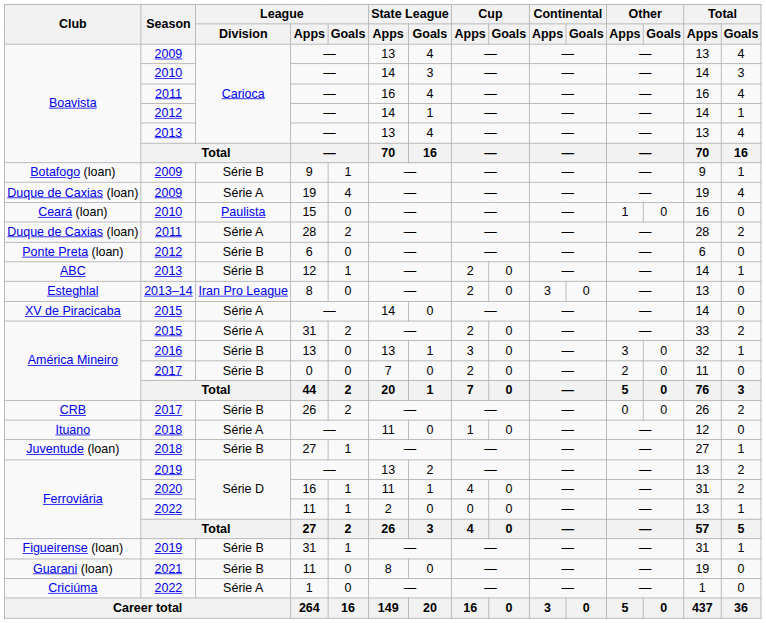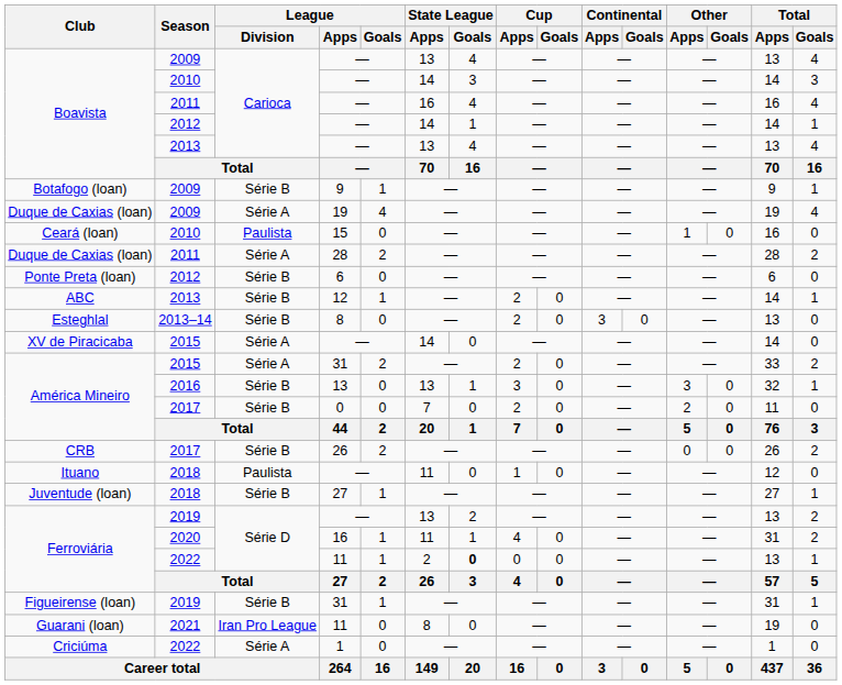 <table class="wikitable" style="text-align:center">
 <tr>
 <th rowspan=2>Club</th>
 <th rowspan=2>Season</th>
 <th colspan=3>League</th>
 <th colspan=2>State League</th>
 <th colspan=2>Cup</th>
 <th colspan=2>Continental</th>
 <th colspan=2>Other</th>
 <th colspan=2>Total</th>
 </tr>
 <tr>
 <th>Division</th>
 <th>Apps</th>
 <th>Goals</th>
 <th>Apps</th>
 <th>Goals</th>
 <th>Apps</th>
 <th>Goals</th>
 <th>Apps</th>
 <th>Goals</th>
 <th>Apps</th>
 <th>Goals</th>
 <th>Apps</th>
 <th>Goals</th>
 </tr>
 <tr>
 <td rowspan="6"><a href='#'>Boavista</a></td>
 <td><a href='#'>2009</a></td>
 <td rowspan="5"><a href='#'> Carioca</a></td>
 <td colspan="2">—</td>
 <td>13</td>
 <td>4</td>
 <td colspan="2">—</td>
 <td colspan="2">—</td>
 <td colspan="2">—</td>
 <td>13</td>
 <td>4</td>
 </tr>
 <tr>
 <td><a href='#'>2010</a></td>
 <td colspan="2">—</td>
 <td>14</td>
 <td>3</td>
 <td colspan="2">—</td>
 <td colspan="2">—</td>
 <td colspan="2">—</td>
 <td>14</td>
 <td>3</td>
 </tr>
 <tr>
 <td><a href='#'>2011</a></td>
 <td colspan="2">—</td>
 <td>16</td>
 <td>4</td>
 <td colspan="2">—</td>
 <td colspan="2">—</td>
 <td colspan="2">—</td>
 <td>16</td>
 <td>4</td>
 </tr>
 <tr>
 <td><a href='#'>2012</a></td>
 <td colspan="2">—</td>
 <td>14</td>
 <td>1</td>
 <td colspan="2">—</td>
 <td colspan="2">—</td>
 <td colspan="2">—</td>
 <td>14</td>
 <td>1</td>
 </tr>
 <tr>
 <td><a href='#'>2013</a></td>
 <td colspan="2">—</td>
 <td>13</td>
 <td>4</td>
 <td colspan="2">—</td>
 <td colspan="2">—</td>
 <td colspan="2">—</td>
 <td>13</td>
 <td>4</td>
 </tr>
 <tr>
 <th colspan=2>Total</th>
 <th colspan="2">—</th>
 <th>70</th>
 <th>16</th>
 <th colspan="2">—</th>
 <th colspan="2">—</th>
 <th colspan="2">—</th>
 <th>70</th>
 <th>16</th>
 </tr>
 <tr>
 <td><a href='#'>Botafogo</a> (loan)</td>
 <td><a href='#'>2009</a></td>
 <td>Série B</td>
 <td>9</td>
 <td>1</td>
 <td colspan="2">—</td>
 <td colspan="2">—</td>
 <td colspan="2">—</td>
 <td colspan="2">—</td>
 <td>9</td>
 <td>1</td>
 </tr>
 <tr>
 <td><a href='#'>Duque de Caxias</a> (loan)</td>
 <td><a href='#'>2009</a></td>
 <td>Série A</td>
 <td>19</td>
 <td>4</td>
 <td colspan="2">—</td>
 <td colspan="2">—</td>
 <td colspan="2">—</td>
 <td colspan="2">—</td>
 <td>19</td>
 <td>4</td>
 </tr>
 <tr>
 <td><a href='#'>Ceará</a> (loan)</td>
 <td><a href='#'>2010</a></td>
 <td><a href='#'>Paulista</a></td>
 <td>15</td>
 <td>0</td>
 <td colspan="2">—</td>
 <td colspan="2">—</td>
 <td colspan="2">—</td>
 <td>1</td>
 <td>0</td>
 <td>16</td>
 <td>0</td>
 </tr>
 <tr>
 <td><a href='#'>Duque de Caxias</a> (loan)</td>
 <td><a href='#'>2011</a></td>
 <td>Série A</td>
 <td>28</td>
 <td>2</td>
 <td colspan="2">—</td>
 <td colspan="2">—</td>
 <td colspan="2">—</td>
 <td colspan="2">—</td>
 <td>28</td>
 <td>2</td>
 </tr>
 <tr>
 <td><a href='#'>Ponte Preta</a> (loan)</td>
 <td><a href='#'>2012</a></td>
 <td>Série B</td>
 <td>6</td>
 <td>0</td>
 <td colspan="2">—</td>
 <td colspan="2">—</td>
 <td colspan="2">—</td>
 <td colspan="2">—</td>
 <td>6</td>
 <td>0</td>
 </tr>
 <tr>
 <td><a href='#'>ABC</a></td>
 <td><a href='#'>2013</a></td>
 <td>Série B</td>
 <td>12</td>
 <td>1</td>
 <td colspan="2">—</td>
 <td>2</td>
 <td>0</td>
 <td colspan="2">—</td>
 <td colspan="2">—</td>
 <td>14</td>
 <td>1</td>
 </tr>
 <tr>
 <td><a href='#'>Esteghlal</a></td>
 <td><a href='#'>2013–14</a></td>
-<td><a href='#'>Iran Pro League</a></td>
+<td>Série B</td>
 <td>8</td>
 <td>0</td>
 <td colspan="2">—</td>
 <td>2</td>
 <td>0</td>
 <td>3</td>
 <td>0</td>
 <td colspan="2">—</td>
 <td>13</td>
 <td>0</td>
 </tr>
 <tr>
 <td><a href='#'>XV de Piracicaba</a></td>
 <td><a href='#'>2015</a></td>
 <td>Série A</td>
 <td colspan="2">—</td>
 <td>14</td>
 <td>0</td>
 <td colspan="2">—</td>
 <td colspan="2">—</td>
 <td colspan="2">—</td>
 <td>14</td>
 <td>0</td>
 </tr>
 <tr>
 <td rowspan="4"><a href='#'>América Mineiro</a></td>
 <td><a href='#'>2015</a></td>
 <td>Série A</td>
 <td>31</td>
 <td>2</td>
 <td colspan="2">—</td>
 <td>2</td>
 <td>0</td>
 <td colspan="2">—</td>
 <td colspan="2">—</td>
 <td>33</td>
 <td>2</td>
 </tr>
 <tr>
 <td><a href='#'>2016</a></td>
 <td>Série B</td>
 <td>13</td>
 <td>0</td>
 <td>13</td>
 <td>1</td>
 <td>3</td>
 <td>0</td>
 <td colspan="2">—</td>
 <td>3</td>
 <td>0</td>
 <td>32</td>
 <td>1</td>
 </tr>
 <tr>
 <td><a href='#'>2017</a></td>
 <td>Série B</td>
 <td>0</td>
 <td>0</td>
 <td>7</td>
 <td>0</td>
 <td>2</td>
 <td>0</td>
 <td colspan="2">—</td>
 <td>2</td>
 <td>0</td>
 <td>11</td>
 <td>0</td>
 </tr>
 <tr>
 <th colspan=2>Total</th>
 <th>44</th>
 <th>2</th>
 <th>20</th>
 <th>1</th>
 <th>7</th>
 <th>0</th>
 <th colspan="2">—</th>
 <th>5</th>
 <th>0</th>
 <th>76</th>
 <th>3</th>
 </tr>
 <tr>
 <td><a href='#'>CRB</a></td>
 <td><a href='#'>2017</a></td>
 <td>Série B</td>
 <td>26</td>
 <td>2</td>
 <td colspan="2">—</td>
 <td colspan="2">—</td>
 <td colspan="2">—</td>
 <td>0</td>
 <td>0</td>
 <td>26</td>
 <td>2</td>
 </tr>
 <tr>
 <td><a href='#'>Ituano</a></td>
 <td><a href='#'>2018</a></td>
-<td>Série A</td>
+<td>Paulista</td>
 <td colspan="2">—</td>
 <td>11</td>
 <td>0</td>
 <td>1</td>
 <td>0</td>
 <td colspan="2">—</td>
 <td colspan="2">—</td>
 <td>12</td>
 <td>0</td>
 </tr>
 <tr>
 <td><a href='#'>Juventude</a> (loan)</td>
 <td><a href='#'>2018</a></td>
 <td>Série B</td>
 <td>27</td>
 <td>1</td>
 <td colspan="2">—</td>
 <td colspan="2">—</td>
 <td colspan="2">—</td>
 <td colspan="2">—</td>
 <td>27</td>
 <td>1</td>
 </tr>
 <tr>
 <td rowspan="4"><a href='#'>Ferroviária</a></td>
 <td><a href='#'>2019</a></td>
 <td rowspan="3">Série D</td>
 <td colspan="2">—</td>
 <td>13</td>
 <td>2</td>
 <td colspan="2">—</td>
 <td colspan="2">—</td>
 <td colspan="2">—</td>
 <td>13</td>
 <td>2</td>
 </tr>
 <tr>
 <td><a href='#'>2020</a></td>
 <td>16</td>
 <td>1</td>
 <td>11</td>
 <td>1</td>
 <td>4</td>
 <td>0</td>
 <td colspan="2">—</td>
 <td colspan="2">—</td>
 <td>31</td>
 <td>2</td>
 </tr>
 <tr>
 <td><a href='#'>2022</a></td>
 <td>11</td>
 <td>1</td>
 <td>2</td>
-<td>0</td>
+<td><strong>0</strong></td>
 <td>0</td>
 <td>0</td>
 <td colspan="2">—</td>
 <td colspan="2">—</td>
 <td>13</td>
 <td>1</td>
 </tr>
 <tr>
 <th colspan=2>Total</th>
 <th>27</th>
 <th>2</th>
 <th>26</th>
 <th>3</th>
 <th>4</th>
 <th>0</th>
 <th colspan="2">—</th>
 <th colspan="2">—</th>
 <th>57</th>
 <th>5</th>
 </tr>
 <tr>
 <td><a href='#'>Figueirense</a> (loan)</td>
 <td><a href='#'>2019</a></td>
 <td>Série B</td>
 <td>31</td>
 <td>1</td>
 <td colspan="2">—</td>
 <td colspan="2">—</td>
 <td colspan="2">—</td>
 <td colspan="2">—</td>
 <td>31</td>
 <td>1</td>
 </tr>
 <tr>
 <td><a href='#'>Guarani</a> (loan)</td>
 <td><a href='#'>2021</a></td>
-<td>Série B</td>
+<td><a href='#'>Iran Pro League</a></td>
 <td>11</td>
 <td>0</td>
 <td>8</td>
 <td>0</td>
 <td colspan="2">—</td>
 <td colspan="2">—</td>
 <td colspan="2">—</td>
 <td>19</td>
 <td>0</td>
 </tr>
 <tr>
 <td><a href='#'>Criciúma</a></td>
 <td><a href='#'>2022</a></td>
 <td>Série A</td>
 <td>1</td>
 <td>0</td>
 <td colspan="2">—</td>
 <td colspan="2">—</td>
 <td colspan="2">—</td>
 <td colspan="2">—</td>
 <td>1</td>
 <td>0</td>
 </tr>
 <tr>
 <th colspan=3>Career total</th>
 <th>264</th>
 <th>16</th>
 <th>149</th>
 <th>20</th>
 <th>16</th>
 <th>0</th>
 <th>3</th>
 <th>0</th>
 <th>5</th>
 <th>0</th>
 <th>437</th>
 <th>36</th>
 </tr>
 </table>
